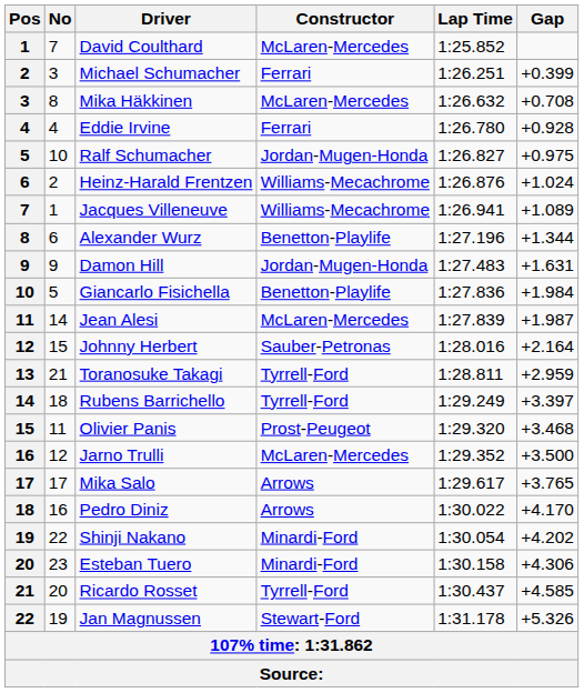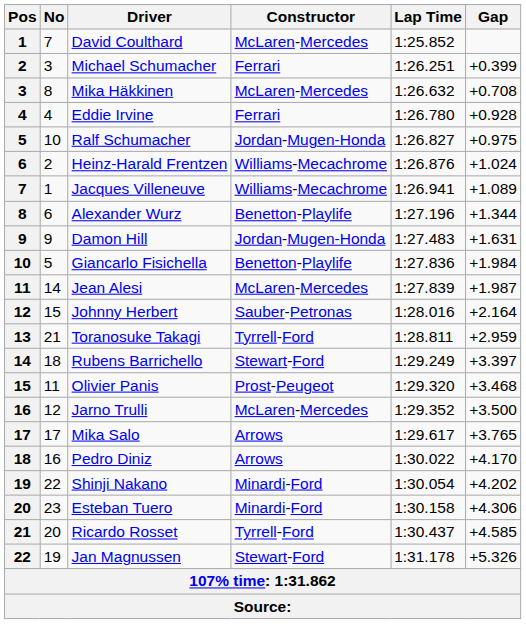 <table class="wikitable sortable" style="font-size: 95%;">
 <tr>
 <th>Pos</th>
 <th>No</th>
 <th>Driver</th>
 <th>Constructor</th>
 <th>Lap Time</th>
 <th>Gap</th>
 </tr>
 <tr>
 <th>1</th>
 <td>7</td>
 <td data-sort-value="cou"> <a href='#'>David Coulthard</a></td>
 <td><a href='#'>McLaren</a>-<a href='#'>Mercedes</a></td>
 <td>1:25.852</td>
 <td></td>
 </tr>
 <tr>
 <th>2</th>
 <td>3</td>
 <td data-sort-value="scm"> <a href='#'>Michael Schumacher</a></td>
 <td><a href='#'>Ferrari</a></td>
 <td>1:26.251</td>
 <td>+0.399</td>
 </tr>
 <tr>
 <th>3</th>
 <td>8</td>
 <td data-sort-value="hak"> <a href='#'>Mika Häkkinen</a></td>
 <td><a href='#'>McLaren</a>-<a href='#'>Mercedes</a></td>
 <td>1:26.632</td>
 <td>+0.708</td>
 </tr>
 <tr>
 <th>4</th>
 <td>4</td>
 <td data-sort-value="irv"> <a href='#'>Eddie Irvine</a></td>
 <td><a href='#'>Ferrari</a></td>
 <td>1:26.780</td>
 <td>+0.928</td>
 </tr>
 <tr>
 <th>5</th>
 <td>10</td>
 <td data-sort-value="scr"> <a href='#'>Ralf Schumacher</a></td>
 <td><a href='#'>Jordan</a>-<a href='#'>Mugen-Honda</a></td>
 <td>1:26.827</td>
 <td>+0.975</td>
 </tr>
 <tr>
 <th>6</th>
 <td>2</td>
 <td data-sort-value="fre"> <a href='#'>Heinz-Harald Frentzen</a></td>
 <td><a href='#'>Williams</a>-<a href='#'>Mecachrome</a></td>
 <td>1:26.876</td>
 <td>+1.024</td>
 </tr>
 <tr>
 <th>7</th>
 <td>1</td>
 <td data-sort-value="vil"> <a href='#'>Jacques Villeneuve</a></td>
 <td><a href='#'>Williams</a>-<a href='#'>Mecachrome</a></td>
 <td>1:26.941</td>
 <td>+1.089</td>
 </tr>
 <tr>
 <th>8</th>
 <td>6</td>
 <td data-sort-value="wur"> <a href='#'>Alexander Wurz</a></td>
 <td><a href='#'>Benetton</a>-<a href='#'>Playlife</a></td>
 <td>1:27.196</td>
 <td>+1.344</td>
 </tr>
 <tr>
 <th>9</th>
 <td>9</td>
 <td data-sort-value="hil"> <a href='#'>Damon Hill</a></td>
 <td><a href='#'>Jordan</a>-<a href='#'>Mugen-Honda</a></td>
 <td>1:27.483</td>
 <td>+1.631</td>
 </tr>
 <tr>
 <th>10</th>
 <td>5</td>
 <td data-sort-value="fis"> <a href='#'>Giancarlo Fisichella</a></td>
 <td><a href='#'>Benetton</a>-<a href='#'>Playlife</a></td>
 <td>1:27.836</td>
 <td>+1.984</td>
 </tr>
 <tr>
 <th>11</th>
 <td>14</td>
 <td data-sort-value="ale"> <a href='#'>Jean Alesi</a></td>
 <td><a href='#'>McLaren</a>-<a href='#'>Mercedes</a></td>
 <td>1:27.839</td>
 <td>+1.987</td>
 </tr>
 <tr>
 <th>12</th>
 <td>15</td>
 <td data-sort-value="her"> <a href='#'>Johnny Herbert</a></td>
 <td><a href='#'>Sauber</a>-<a href='#'>Petronas</a></td>
 <td>1:28.016</td>
 <td>+2.164</td>
 </tr>
 <tr>
 <th>13</th>
 <td>21</td>
 <td data-sort-value="tak"> <a href='#'>Toranosuke Takagi</a></td>
 <td><a href='#'>Tyrrell</a>-<a href='#'>Ford</a></td>
 <td>1:28.811</td>
 <td>+2.959</td>
 </tr>
 <tr>
 <th>14</th>
 <td>18</td>
 <td data-sort-value="bar"> <a href='#'>Rubens Barrichello</a></td>
-<td><a href='#'>Tyrrell</a>-<a href='#'>Ford</a></td>
+<td><a href='#'>Stewart</a>-<a href='#'>Ford</a></td>
 <td>1:29.249</td>
 <td>+3.397</td>
 </tr>
 <tr>
 <th>15</th>
 <td>11</td>
 <td data-sort-value="pan"> <a href='#'>Olivier Panis</a></td>
 <td><a href='#'>Prost</a>-<a href='#'>Peugeot</a></td>
 <td>1:29.320</td>
 <td>+3.468</td>
 </tr>
 <tr>
 <th>16</th>
 <td>12</td>
 <td data-sort-value="tru"> <a href='#'>Jarno Trulli</a></td>
 <td><a href='#'>McLaren</a>-<a href='#'>Mercedes</a></td>
 <td>1:29.352</td>
 <td>+3.500</td>
 </tr>
 <tr>
 <th>17</th>
 <td>17</td>
 <td data-sort-value="sal"> <a href='#'>Mika Salo</a></td>
 <td><a href='#'>Arrows</a></td>
 <td>1:29.617</td>
 <td>+3.765</td>
 </tr>
 <tr>
 <th>18</th>
 <td>16</td>
 <td data-sort-value="din"> <a href='#'>Pedro Diniz</a></td>
 <td><a href='#'>Arrows</a></td>
 <td>1:30.022</td>
 <td>+4.170</td>
 </tr>
 <tr>
 <th>19</th>
 <td>22</td>
 <td data-sort-value="nak"> <a href='#'>Shinji Nakano</a></td>
 <td><a href='#'>Minardi</a>-<a href='#'>Ford</a></td>
 <td>1:30.054</td>
 <td>+4.202</td>
 </tr>
 <tr>
 <th>20</th>
 <td>23</td>
 <td data-sort-value="tue"> <a href='#'>Esteban Tuero</a></td>
 <td><a href='#'>Minardi</a>-<a href='#'>Ford</a></td>
 <td>1:30.158</td>
 <td>+4.306</td>
 </tr>
 <tr>
 <th>21</th>
 <td>20</td>
 <td data-sort-value="ros"> <a href='#'>Ricardo Rosset</a></td>
 <td><a href='#'>Tyrrell</a>-<a href='#'>Ford</a></td>
 <td>1:30.437</td>
 <td>+4.585</td>
 </tr>
 <tr>
 <th>22</th>
 <td>19</td>
 <td data-sort-value="mag"> <a href='#'>Jan Magnussen</a></td>
 <td><a href='#'>Stewart</a>-<a href='#'>Ford</a></td>
 <td>1:31.178</td>
 <td>+5.326</td>
 </tr>
 <tr>
 <th colspan="6"><a href='#'>107% time</a>: 1:31.862</th>
 </tr>
 <tr>
 <th colspan="6">Source:</th>
 </tr>
 </table>
